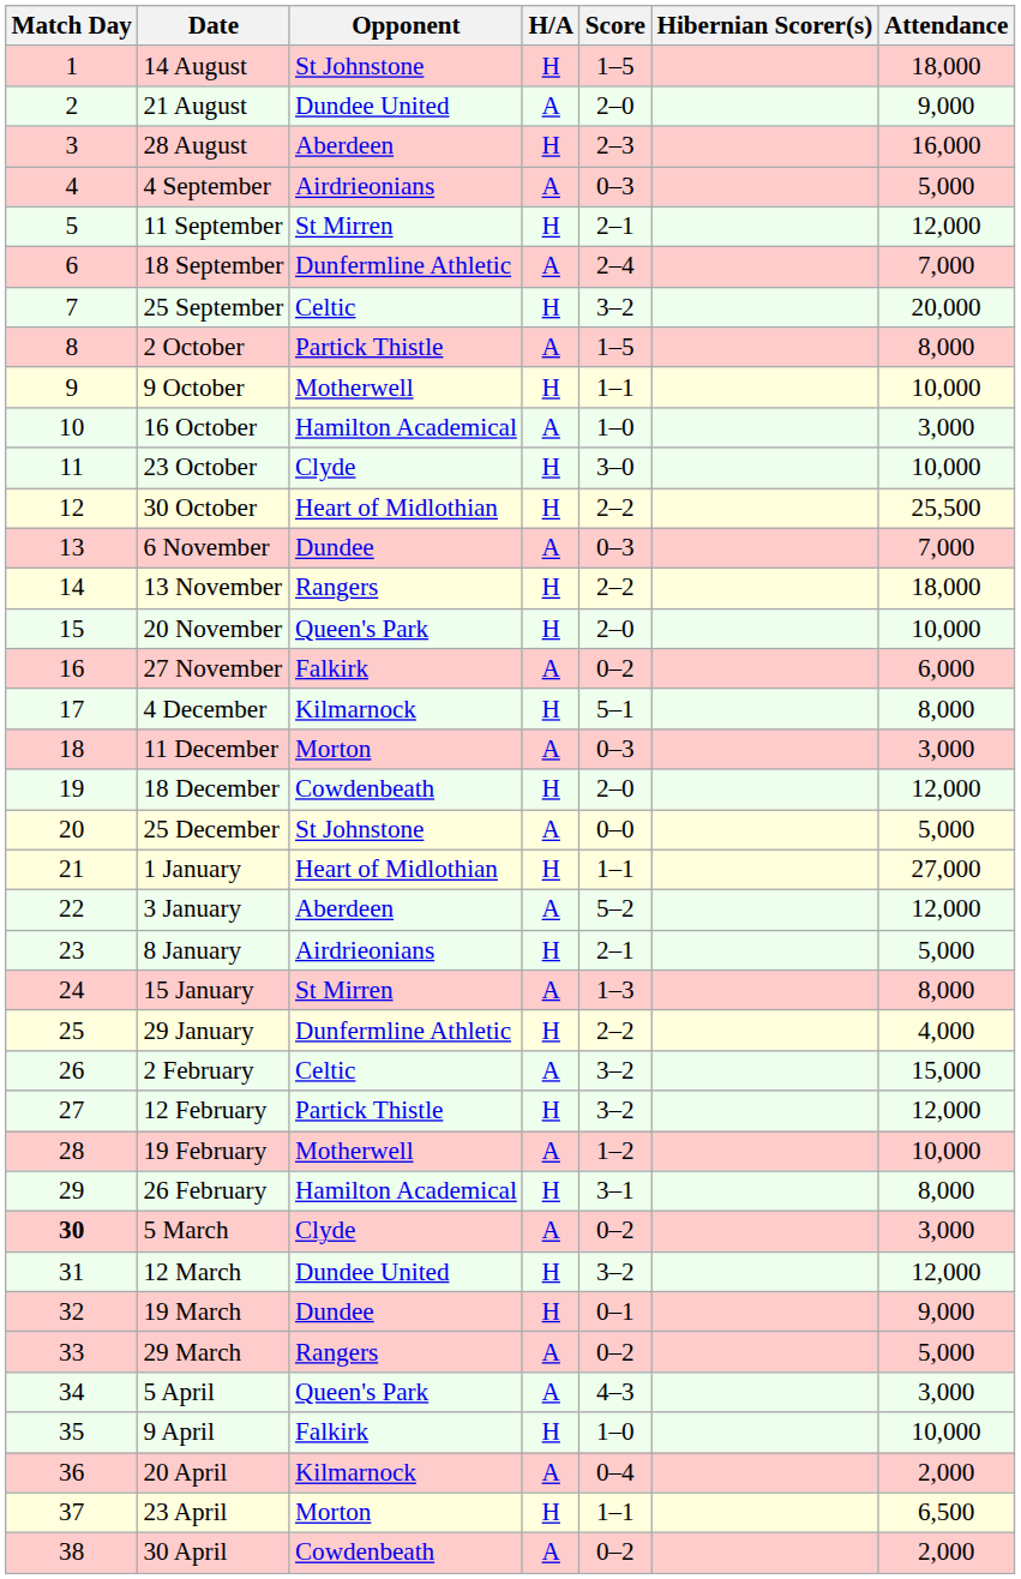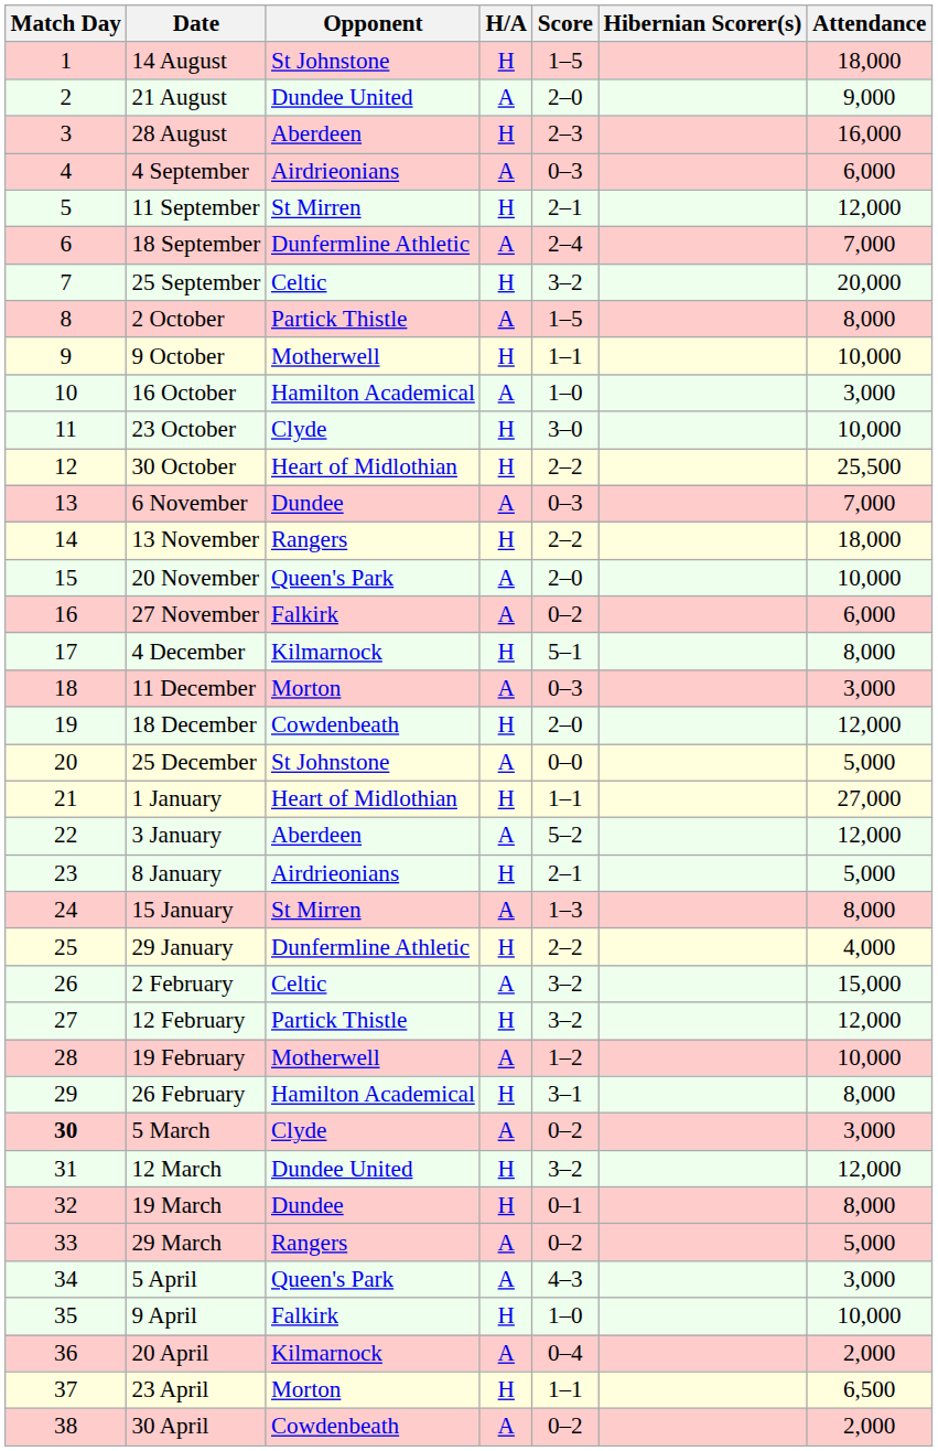 <table class="wikitable" style="text-align:center">
 <tr>
 <th>Match Day</th>
 <th>Date</th>
 <th>Opponent</th>
 <th>H/A</th>
 <th>Score</th>
 <th>Hibernian Scorer(s)</th>
 <th>Attendance</th>
 </tr>
 <tr bgcolor=#FFCCCC>
 <td>1</td>
 <td align=left>14 August</td>
 <td align=left><a href='#'>St Johnstone</a></td>
 <td><a href='#'>H</a></td>
 <td>1–5</td>
 <td align=left></td>
 <td>18,000</td>
 </tr>
 <tr bgcolor=#EEFFEE>
 <td>2</td>
 <td align=left>21 August</td>
 <td align=left><a href='#'>Dundee United</a></td>
 <td><a href='#'>A</a></td>
 <td>2–0</td>
 <td align=left></td>
 <td>9,000</td>
 </tr>
 <tr bgcolor=#FFCCCC>
 <td>3</td>
 <td align=left>28 August</td>
 <td align=left><a href='#'>Aberdeen</a></td>
 <td><a href='#'>H</a></td>
 <td>2–3</td>
 <td align=left></td>
 <td>16,000</td>
 </tr>
 <tr bgcolor=#FFCCCC>
 <td>4</td>
 <td align=left>4 September</td>
 <td align=left><a href='#'>Airdrieonians</a></td>
 <td><a href='#'>A</a></td>
 <td>0–3</td>
 <td align=left></td>
-<td>5,000</td>
+<td>6,000</td>
 </tr>
 <tr bgcolor=#EEFFEE>
 <td>5</td>
 <td align=left>11 September</td>
 <td align=left><a href='#'>St Mirren</a></td>
 <td><a href='#'>H</a></td>
 <td>2–1</td>
 <td align=left></td>
 <td>12,000</td>
 </tr>
 <tr bgcolor=#FFCCCC>
 <td>6</td>
 <td align=left>18 September</td>
 <td align=left><a href='#'>Dunfermline Athletic</a></td>
 <td><a href='#'>A</a></td>
 <td>2–4</td>
 <td align=left></td>
 <td>7,000</td>
 </tr>
 <tr bgcolor=#EEFFEE>
 <td>7</td>
 <td align=left>25 September</td>
 <td align=left><a href='#'>Celtic</a></td>
 <td><a href='#'>H</a></td>
 <td>3–2</td>
 <td align=left></td>
 <td>20,000</td>
 </tr>
 <tr bgcolor=#FFCCCC>
 <td>8</td>
 <td align=left>2 October</td>
 <td align=left><a href='#'>Partick Thistle</a></td>
 <td><a href='#'>A</a></td>
 <td>1–5</td>
 <td align=left></td>
 <td>8,000</td>
 </tr>
 <tr bgcolor=#FFFFDD>
 <td>9</td>
 <td align=left>9 October</td>
 <td align=left><a href='#'>Motherwell</a></td>
 <td><a href='#'>H</a></td>
 <td>1–1</td>
 <td align=left></td>
 <td>10,000</td>
 </tr>
 <tr bgcolor=#EEFFEE>
 <td>10</td>
 <td align=left>16 October</td>
 <td align=left><a href='#'>Hamilton Academical</a></td>
 <td><a href='#'>A</a></td>
 <td>1–0</td>
 <td align=left></td>
 <td>3,000</td>
 </tr>
 <tr bgcolor=#EEFFEE>
 <td>11</td>
 <td align=left>23 October</td>
 <td align=left><a href='#'>Clyde</a></td>
 <td><a href='#'>H</a></td>
 <td>3–0</td>
 <td align=left></td>
 <td>10,000</td>
 </tr>
 <tr bgcolor=#FFFFDD>
 <td>12</td>
 <td align=left>30 October</td>
 <td align=left><a href='#'>Heart of Midlothian</a></td>
 <td><a href='#'>H</a></td>
 <td>2–2</td>
 <td align=left></td>
 <td>25,500</td>
 </tr>
 <tr bgcolor=#FFCCCC>
 <td>13</td>
 <td align=left>6 November</td>
 <td align=left><a href='#'>Dundee</a></td>
 <td><a href='#'>A</a></td>
 <td>0–3</td>
 <td align=left></td>
 <td>7,000</td>
 </tr>
 <tr bgcolor=#FFFFDD>
 <td>14</td>
 <td align=left>13 November</td>
 <td align=left><a href='#'>Rangers</a></td>
 <td><a href='#'>H</a></td>
 <td>2–2</td>
 <td align=left></td>
 <td>18,000</td>
 </tr>
 <tr bgcolor=#EEFFEE>
 <td>15</td>
 <td align=left>20 November</td>
 <td align=left><a href='#'>Queen's Park</a></td>
-<td><a href='#'>H</a></td>
+<td><a href='#'>A</a></td>
 <td>2–0</td>
 <td align=left></td>
 <td>10,000</td>
 </tr>
 <tr bgcolor=#FFCCCC>
 <td>16</td>
 <td align=left>27 November</td>
 <td align=left><a href='#'>Falkirk</a></td>
 <td><a href='#'>A</a></td>
 <td>0–2</td>
 <td align=left></td>
 <td>6,000</td>
 </tr>
 <tr bgcolor=#EEFFEE>
 <td>17</td>
 <td align=left>4 December</td>
 <td align=left><a href='#'>Kilmarnock</a></td>
 <td><a href='#'>H</a></td>
 <td>5–1</td>
 <td align=left></td>
 <td>8,000</td>
 </tr>
 <tr bgcolor=#FFCCCC>
 <td>18</td>
 <td align=left>11 December</td>
 <td align=left><a href='#'>Morton</a></td>
 <td><a href='#'>A</a></td>
 <td>0–3</td>
 <td align=left></td>
 <td>3,000</td>
 </tr>
 <tr bgcolor=#EEFFEE>
 <td>19</td>
 <td align=left>18 December</td>
 <td align=left><a href='#'>Cowdenbeath</a></td>
 <td><a href='#'>H</a></td>
 <td>2–0</td>
 <td align=left></td>
 <td>12,000</td>
 </tr>
 <tr bgcolor=#FFFFDD>
 <td>20</td>
 <td align=left>25 December</td>
 <td align=left><a href='#'>St Johnstone</a></td>
 <td><a href='#'>A</a></td>
 <td>0–0</td>
 <td align=left></td>
 <td>5,000</td>
 </tr>
 <tr bgcolor=#FFFFDD>
 <td>21</td>
 <td align=left>1 January</td>
 <td align=left><a href='#'>Heart of Midlothian</a></td>
 <td><a href='#'>H</a></td>
 <td>1–1</td>
 <td align=left></td>
 <td>27,000</td>
 </tr>
 <tr bgcolor=#EEFFEE>
 <td>22</td>
 <td align=left>3 January</td>
 <td align=left><a href='#'>Aberdeen</a></td>
 <td><a href='#'>A</a></td>
 <td>5–2</td>
 <td align=left></td>
 <td>12,000</td>
 </tr>
 <tr bgcolor=#EEFFEE>
 <td>23</td>
 <td align=left>8 January</td>
 <td align=left><a href='#'>Airdrieonians</a></td>
 <td><a href='#'>H</a></td>
 <td>2–1</td>
 <td align=left></td>
 <td>5,000</td>
 </tr>
 <tr bgcolor=#FFCCCC>
 <td>24</td>
 <td align=left>15 January</td>
 <td align=left><a href='#'>St Mirren</a></td>
 <td><a href='#'>A</a></td>
 <td>1–3</td>
 <td align=left></td>
 <td>8,000</td>
 </tr>
 <tr bgcolor=#FFFFDD>
 <td>25</td>
 <td align=left>29 January</td>
 <td align=left><a href='#'>Dunfermline Athletic</a></td>
 <td><a href='#'>H</a></td>
 <td>2–2</td>
 <td align=left></td>
 <td>4,000</td>
 </tr>
 <tr bgcolor=#EEFFEE>
 <td>26</td>
 <td align=left>2 February</td>
 <td align=left><a href='#'>Celtic</a></td>
 <td><a href='#'>A</a></td>
 <td>3–2</td>
 <td align=left></td>
 <td>15,000</td>
 </tr>
 <tr bgcolor=#EEFFEE>
 <td>27</td>
 <td align=left>12 February</td>
 <td align=left><a href='#'>Partick Thistle</a></td>
 <td><a href='#'>H</a></td>
 <td>3–2</td>
 <td align=left></td>
 <td>12,000</td>
 </tr>
 <tr bgcolor=#FFCCCC>
 <td>28</td>
 <td align=left>19 February</td>
 <td align=left><a href='#'>Motherwell</a></td>
 <td><a href='#'>A</a></td>
 <td>1–2</td>
 <td align=left></td>
 <td>10,000</td>
 </tr>
 <tr bgcolor=#EEFFEE>
 <td>29</td>
 <td align=left>26 February</td>
 <td align=left><a href='#'>Hamilton Academical</a></td>
 <td><a href='#'>H</a></td>
 <td>3–1</td>
 <td align=left></td>
 <td>8,000</td>
 </tr>
 <tr bgcolor=#FFCCCC>
 <td><strong>30</strong></td>
 <td align=left>5 March</td>
 <td align=left><a href='#'>Clyde</a></td>
 <td><a href='#'>A</a></td>
 <td>0–2</td>
 <td align=left></td>
 <td>3,000</td>
 </tr>
 <tr bgcolor=#EEFFEE>
 <td>31</td>
 <td align=left>12 March</td>
 <td align=left><a href='#'>Dundee United</a></td>
 <td><a href='#'>H</a></td>
 <td>3–2</td>
 <td align=left></td>
 <td>12,000</td>
 </tr>
 <tr bgcolor=#FFCCCC>
 <td>32</td>
 <td align=left>19 March</td>
 <td align=left><a href='#'>Dundee</a></td>
 <td><a href='#'>H</a></td>
 <td>0–1</td>
 <td align=left></td>
-<td>9,000</td>
+<td>8,000</td>
 </tr>
 <tr bgcolor=#FFCCCC>
 <td>33</td>
 <td align=left>29 March</td>
 <td align=left><a href='#'>Rangers</a></td>
 <td><a href='#'>A</a></td>
 <td>0–2</td>
 <td align=left></td>
 <td>5,000</td>
 </tr>
 <tr bgcolor=#EEFFEE>
 <td>34</td>
 <td align=left>5 April</td>
 <td align=left><a href='#'>Queen's Park</a></td>
 <td><a href='#'>A</a></td>
 <td>4–3</td>
 <td align=left></td>
 <td>3,000</td>
 </tr>
 <tr bgcolor=#EEFFEE>
 <td>35</td>
 <td align=left>9 April</td>
 <td align=left><a href='#'>Falkirk</a></td>
 <td><a href='#'>H</a></td>
 <td>1–0</td>
 <td align=left></td>
 <td>10,000</td>
 </tr>
 <tr bgcolor=#FFCCCC>
 <td>36</td>
 <td align=left>20 April</td>
 <td align=left><a href='#'>Kilmarnock</a></td>
 <td><a href='#'>A</a></td>
 <td>0–4</td>
 <td align=left></td>
 <td>2,000</td>
 </tr>
 <tr bgcolor=#FFFFDD>
 <td>37</td>
 <td align=left>23 April</td>
 <td align=left><a href='#'>Morton</a></td>
 <td><a href='#'>H</a></td>
 <td>1–1</td>
 <td align=left></td>
 <td>6,500</td>
 </tr>
 <tr bgcolor=#FFCCCC>
 <td>38</td>
 <td align=left>30 April</td>
 <td align=left><a href='#'>Cowdenbeath</a></td>
 <td><a href='#'>A</a></td>
 <td>0–2</td>
 <td align=left></td>
 <td>2,000</td>
 </tr>
 </table>
